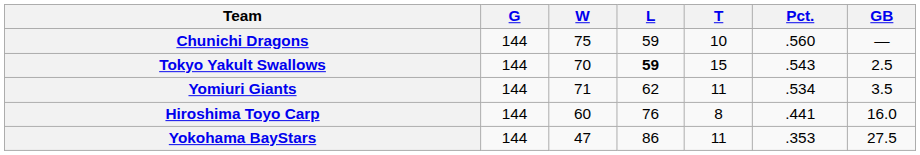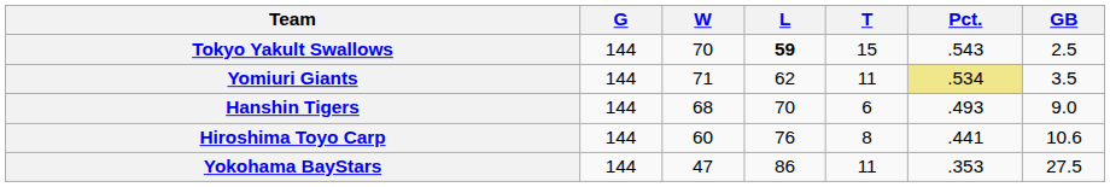 <table class="wikitable plainrowheaders" width="60%" style="text-align:center;">
 <tr>
 <th scope="col" width="35%">Team</th>
 <th scope="col" width="5%"><a href='#'>G</a></th>
 <th scope="col" width="5%"><a href='#'>W</a></th>
 <th scope="col" width="5%"><a href='#'>L</a></th>
 <th scope="col" width="5%"><a href='#'>T</a></th>
 <th scope="col" width="7%"><a href='#'>Pct.</a></th>
 <th scope="col" width="5%"><a href='#'>GB</a></th>
-</tr>
-<tr>
-<th scope="row" style="text-align:center;"><a href='#'>Chunichi Dragons</a></th>
-<td>144</td>
-<td>75</td>
-<td>59</td>
-<td>10</td>
-<td>.560</td>
-<td>—</td>
 </tr>
 <tr>
 <th scope="row" style="text-align:center;"><a href='#'>Tokyo Yakult Swallows</a></th>
 <td>144</td>
 <td>70</td>
 <td><strong>59</strong></td>
 <td>15</td>
 <td>.543</td>
 <td>2.5</td>
 </tr>
 <tr>
 <th scope="row" style="text-align:center;"><a href='#'>Yomiuri Giants</a></th>
 <td>144</td>
 <td>71</td>
 <td>62</td>
 <td>11</td>
-<td>.534</td>
+<td style="background: khaki;">.534</td>
 <td>3.5</td>
+</tr>
+<tr>
+<th scope="row" style="text-align:center;"><a href='#'>Hanshin Tigers</a></th>
+<td>144</td>
+<td>68</td>
+<td>70</td>
+<td>6</td>
+<td>.493</td>
+<td>9.0</td>
 </tr>
 <tr>
 <th scope="row" style="text-align:center;"><a href='#'>Hiroshima Toyo Carp</a></th>
 <td>144</td>
 <td>60</td>
 <td>76</td>
 <td>8</td>
 <td>.441</td>
-<td>16.0</td>
+<td>10.6</td>
 </tr>
 <tr>
 <th scope="row" style="text-align:center;"><a href='#'>Yokohama BayStars</a></th>
 <td>144</td>
 <td>47</td>
 <td>86</td>
 <td>11</td>
 <td>.353</td>
 <td>27.5</td>
 </tr>
 </table>
